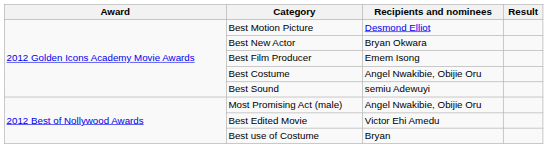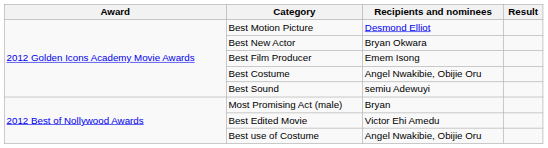 <table class="wikitable" style="width:100%">
 <tr>
 <th>Award</th>
 <th>Category</th>
 <th>Recipients and nominees</th>
 <th>Result</th>
 </tr>
 <tr>
 <td rowspan=5><a href='#'>2012 Golden Icons Academy Movie Awards</a></td>
 <td>Best Motion Picture</td>
 <td><a href='#'>Desmond Elliot</a></td>
 <td></td>
 </tr>
 <tr>
 <td>Best New Actor</td>
 <td>Bryan Okwara</td>
 <td></td>
 </tr>
 <tr>
 <td>Best Film Producer</td>
 <td>Emem Isong</td>
 <td></td>
 </tr>
 <tr>
 <td>Best Costume</td>
 <td>Angel Nwakibie, Obijie Oru</td>
 <td></td>
 </tr>
 <tr>
 <td>Best Sound</td>
 <td>semiu Adewuyi</td>
 <td></td>
 </tr>
 <tr>
 <td rowspan=3><a href='#'>2012 Best of Nollywood Awards</a></td>
 <td>Most Promising Act (male)</td>
-<td>Angel Nwakibie, Obijie Oru</td>
+<td>Bryan</td>
 <td></td>
 </tr>
 <tr>
 <td>Best Edited Movie</td>
 <td>Victor Ehi Amedu</td>
 <td></td>
 </tr>
 <tr>
 <td>Best use of Costume</td>
-<td>Bryan</td>
+<td>Angel Nwakibie, Obijie Oru</td>
 <td></td>
 </tr>
 </table>
